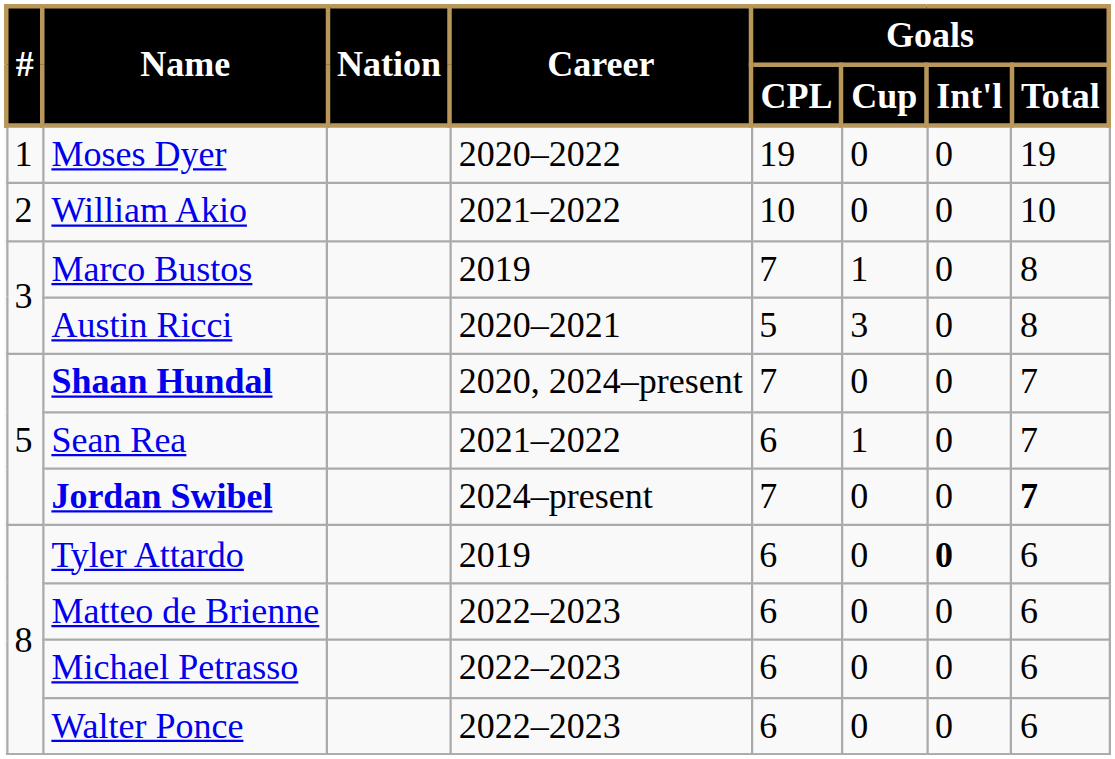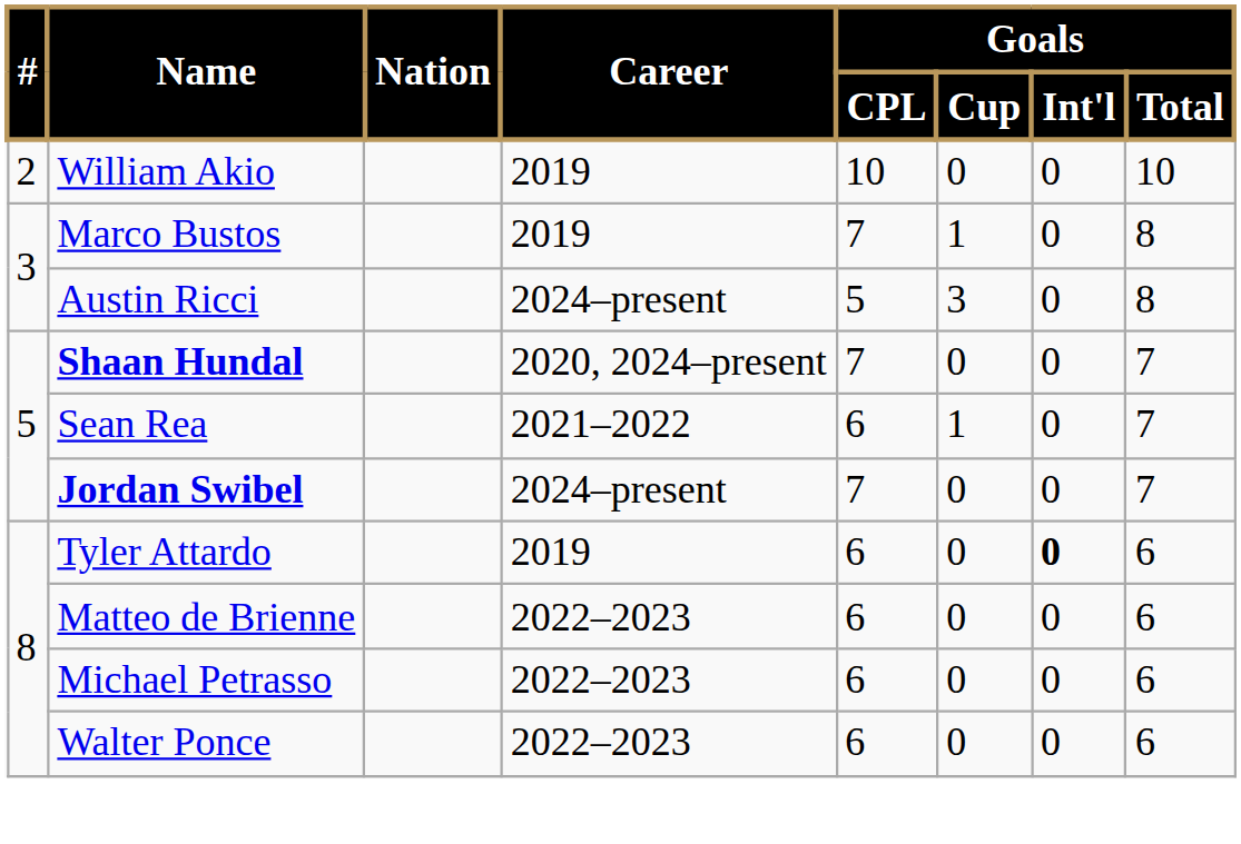 <table class="wikitable sortable">
 <tr>
 <th rowspan="2" style="background:#000; color:#fff; border: 2px solid #b9975b;">#</th>
 <th rowspan="2" style="background:#000; color:#fff; border: 2px solid #b9975b;">Name</th>
 <th rowspan="2" style="background:#000; color:#fff; border: 2px solid #b9975b;">Nation</th>
 <th rowspan="2" style="background:#000; color:#fff; border: 2px solid #b9975b;">Career</th>
 <th colspan="4" style="background:#000; color:#fff; border: 2px solid #b9975b;">Goals</th>
 </tr>
 <tr>
 <th style="background:#000; color:#fff; border: 2px solid #b9975b;">CPL</th>
 <th style="background:#000; color:#fff; border: 2px solid #b9975b;">Cup</th>
 <th style="background:#000; color:#fff; border: 2px solid #b9975b;">Int'l</th>
 <th style="background:#000; color:#fff; border: 2px solid #b9975b;">Total</th>
 </tr>
 <tr>
-<td>1</td>
-<td><a href='#'>Moses Dyer</a></td>
-<td></td>
-<td>2020–2022</td>
-<td>19</td>
-<td>0</td>
-<td>0</td>
-<td>19</td>
-</tr>
-<tr>
 <td>2</td>
 <td><a href='#'>William Akio</a></td>
 <td></td>
-<td>2021–2022</td>
+<td>2019</td>
 <td>10</td>
 <td>0</td>
 <td>0</td>
 <td>10</td>
 </tr>
 <tr>
 <td rowspan="2">3</td>
 <td><a href='#'>Marco Bustos</a></td>
 <td></td>
 <td>2019</td>
 <td>7</td>
 <td>1</td>
 <td>0</td>
 <td>8</td>
 </tr>
 <tr>
 <td><a href='#'>Austin Ricci</a></td>
 <td></td>
-<td>2020–2021</td>
+<td>2024–present</td>
 <td>5</td>
 <td>3</td>
 <td>0</td>
 <td>8</td>
 </tr>
 <tr>
 <td rowspan="3">5</td>
 <td><strong><a href='#'>Shaan Hundal</a></strong></td>
 <td></td>
 <td>2020, 2024–present</td>
 <td>7</td>
 <td>0</td>
 <td>0</td>
 <td>7</td>
 </tr>
 <tr>
 <td><a href='#'>Sean Rea</a></td>
 <td></td>
 <td>2021–2022</td>
 <td>6</td>
 <td>1</td>
 <td>0</td>
 <td>7</td>
 </tr>
 <tr>
 <td><strong><a href='#'>Jordan Swibel</a></strong></td>
 <td></td>
 <td>2024–present</td>
 <td>7</td>
 <td>0</td>
 <td>0</td>
-<td><strong>7</strong></td>
+<td>7</td>
 </tr>
 <tr>
 <td rowspan="4">8</td>
 <td><a href='#'>Tyler Attardo</a></td>
 <td></td>
 <td>2019</td>
 <td>6</td>
 <td>0</td>
 <td><strong>0</strong></td>
 <td>6</td>
 </tr>
 <tr>
 <td><a href='#'>Matteo de Brienne</a></td>
 <td></td>
 <td>2022–2023</td>
 <td>6</td>
 <td>0</td>
 <td>0</td>
 <td>6</td>
 </tr>
 <tr>
 <td><a href='#'>Michael Petrasso</a></td>
 <td></td>
 <td>2022–2023</td>
 <td>6</td>
 <td>0</td>
 <td>0</td>
 <td>6</td>
 </tr>
 <tr>
 <td><a href='#'>Walter Ponce</a></td>
 <td></td>
 <td>2022–2023</td>
 <td>6</td>
 <td>0</td>
 <td>0</td>
 <td>6</td>
 </tr>
 <tr>
 </tr>
 </table>
